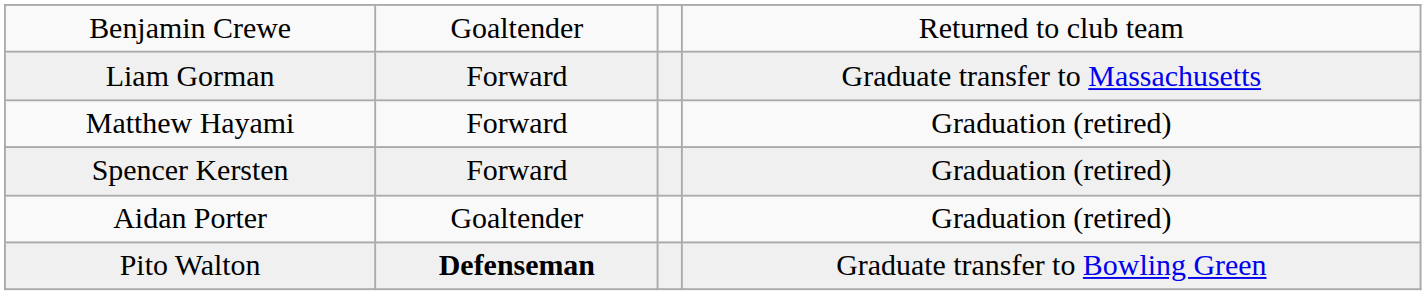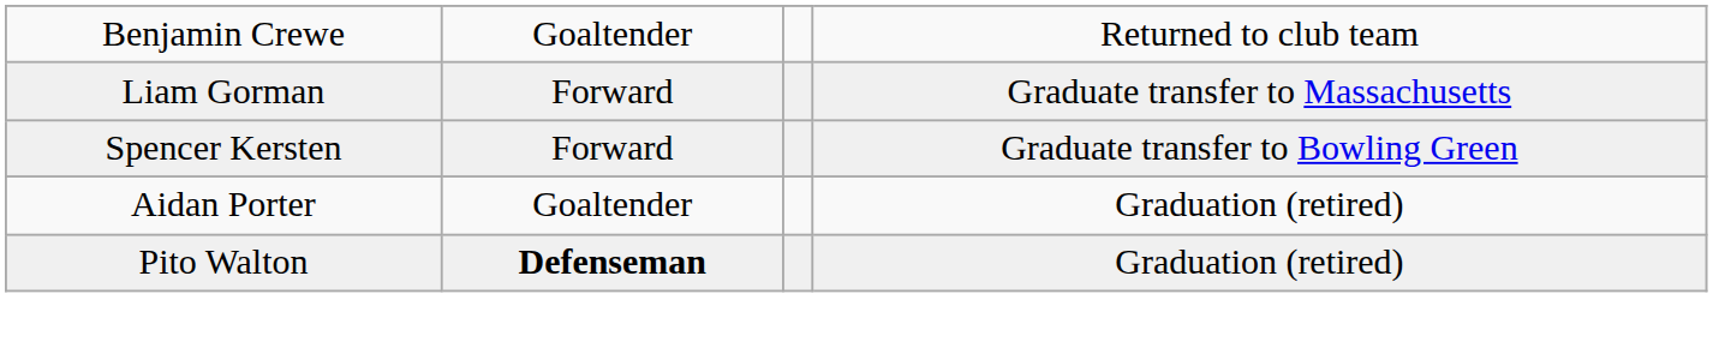 <table class="wikitable" width="60%">
 <tr align="center" bgcolor="">
 <td>Benjamin Crewe</td>
 <td>Goaltender</td>
 <td></td>
 <td>Returned to club team</td>
 </tr>
 <tr align="center" bgcolor="f0f0f0">
 <td>Liam Gorman</td>
 <td>Forward</td>
 <td></td>
 <td>Graduate transfer to <a href='#'>Massachusetts</a></td>
 </tr>
-<tr align="center" bgcolor="">
-<td>Matthew Hayami</td>
-<td>Forward</td>
-<td></td>
-<td>Graduation (retired)</td>
-</tr>
 <tr align="center" bgcolor="f0f0f0">
 <td>Spencer Kersten</td>
 <td>Forward</td>
 <td></td>
-<td>Graduation (retired)</td>
+<td>Graduate transfer to <a href='#'>Bowling Green</a></td>
 </tr>
 <tr align="center" bgcolor="">
 <td>Aidan Porter</td>
 <td>Goaltender</td>
 <td></td>
 <td>Graduation (retired)</td>
 </tr>
 <tr align="center" bgcolor="f0f0f0">
 <td>Pito Walton</td>
 <td><strong>Defenseman</strong></td>
 <td></td>
-<td>Graduate transfer to <a href='#'>Bowling Green</a></td>
+<td>Graduation (retired)</td>
 </tr>
 </table>
